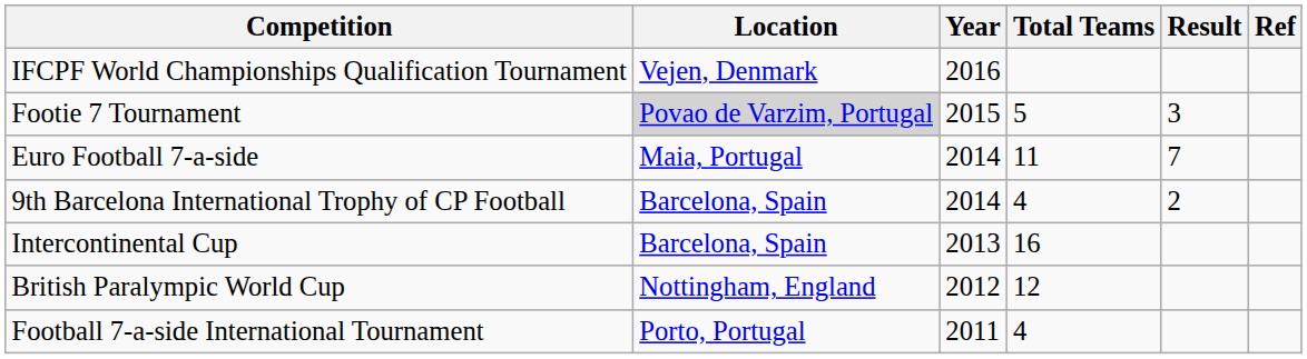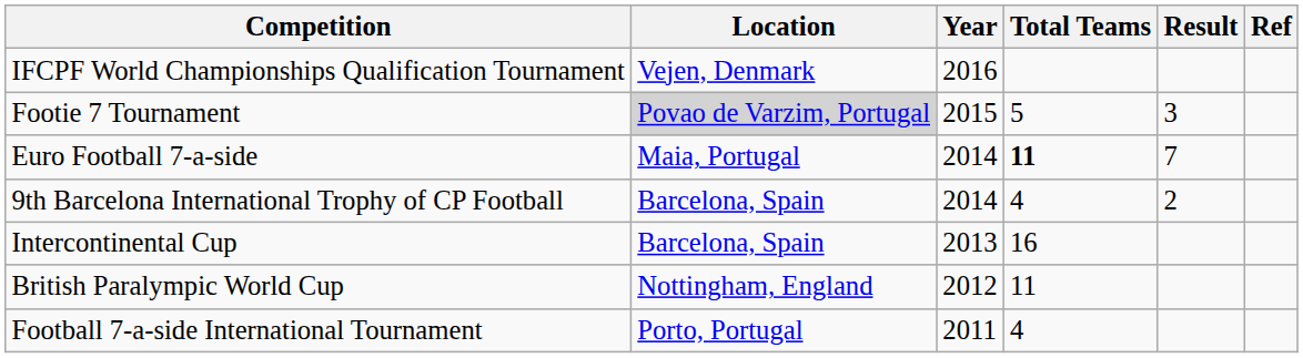 <table class="wikitable">
 <tr>
 <th>Competition</th>
 <th>Location</th>
 <th>Year</th>
 <th>Total Teams</th>
 <th>Result</th>
 <th>Ref</th>
 </tr>
 <tr>
 <td>IFCPF World Championships Qualification Tournament</td>
 <td><a href='#'>Vejen, Denmark</a></td>
 <td>2016</td>
 <td></td>
 <td></td>
 <td></td>
 </tr>
 <tr>
 <td>Footie 7 Tournament</td>
 <td style="background: lightgrey;"><a href='#'>Povao de Varzim, Portugal</a></td>
 <td>2015</td>
 <td>5</td>
 <td>3</td>
 <td></td>
 </tr>
 <tr>
 <td>Euro Football 7-a-side</td>
 <td><a href='#'>Maia, Portugal</a></td>
 <td>2014</td>
-<td>11</td>
+<td><strong>11</strong></td>
 <td>7</td>
 <td></td>
 </tr>
 <tr>
 <td>9th  Barcelona International Trophy of CP Football</td>
 <td><a href='#'>Barcelona, Spain</a></td>
 <td>2014</td>
 <td>4</td>
 <td>2</td>
 <td></td>
 </tr>
 <tr>
 <td>Intercontinental Cup</td>
 <td><a href='#'>Barcelona, Spain</a></td>
 <td>2013</td>
 <td>16</td>
 <td></td>
 <td></td>
 </tr>
 <tr>
 <td>British Paralympic World Cup</td>
 <td><a href='#'>Nottingham, England</a></td>
 <td>2012</td>
-<td>12</td>
+<td>11</td>
 <td></td>
 <td></td>
 </tr>
 <tr>
 <td>Football 7-a-side International Tournament</td>
 <td><a href='#'>Porto, Portugal</a></td>
 <td>2011</td>
 <td>4</td>
 <td></td>
 <td></td>
 </tr>
 </table>
